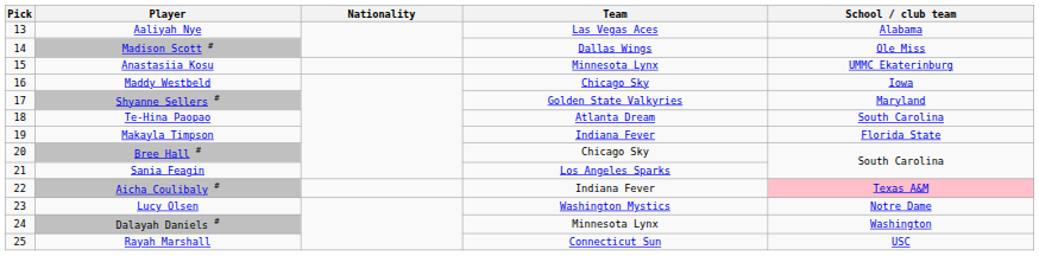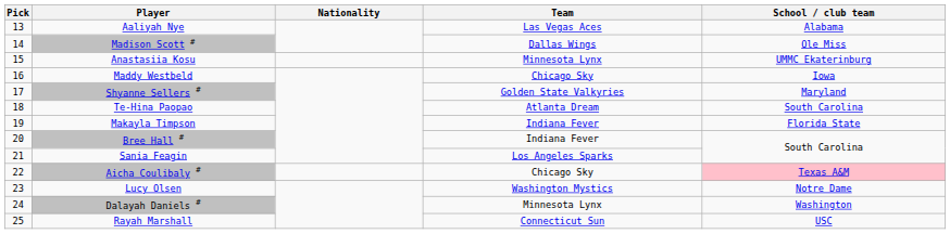 <table class="wikitable sortable" style="text-align: center;">
 <tr>
 <th width=30>Pick</th>
 <th width=333>Player</th>
 <th width=200>Nationality</th>
 <th width=383>Team</th>
 <th width=333>School / club team</th>
 </tr>
 <tr>
 <td>13</td>
 <td><a href='#'>Aaliyah Nye</a></td>
 <td rowspan=2></td>
 <td><a href='#'>Las Vegas Aces</a> </td>
 <td><a href='#'>Alabama</a></td>
 </tr>
 <tr>
 <td>14</td>
 <td bgcolor=#C0C0C0><a href='#'>Madison Scott</a> <sup>#</sup></td>
 <td><a href='#'>Dallas Wings</a></td>
 <td><a href='#'>Ole Miss</a></td>
 </tr>
 <tr>
 <td>15</td>
 <td><a href='#'>Anastasiia Kosu</a></td>
 <td></td>
 <td><a href='#'>Minnesota Lynx</a> </td>
 <td><a href='#'>UMMC Ekaterinburg</a></td>
 </tr>
 <tr>
 <td>16</td>
 <td><a href='#'>Maddy Westbeld</a></td>
 <td rowspan=6></td>
 <td><a href='#'>Chicago Sky</a> </td>
 <td><a href='#'>Iowa</a></td>
 </tr>
 <tr>
 <td>17</td>
 <td bgcolor=#C0C0C0><a href='#'>Shyanne Sellers</a> <sup>#</sup></td>
 <td><a href='#'>Golden State Valkyries</a></td>
 <td><a href='#'>Maryland</a></td>
 </tr>
 <tr>
 <td>18</td>
 <td><a href='#'>Te-Hina Paopao</a></td>
 <td><a href='#'>Atlanta Dream</a></td>
 <td><a href='#'>South Carolina</a></td>
 </tr>
 <tr>
 <td>19</td>
 <td><a href='#'>Makayla Timpson</a></td>
 <td><a href='#'>Indiana Fever</a> </td>
 <td><a href='#'>Florida State</a></td>
 </tr>
 <tr>
 <td>20</td>
 <td bgcolor=#C0C0C0><a href='#'>Bree Hall</a> <sup>#</sup></td>
-<td>Chicago Sky </td>
+<td>Indiana Fever</td>
 <td rowspan=2>South Carolina</td>
 </tr>
 <tr>
 <td>21</td>
 <td><a href='#'>Sania Feagin</a></td>
 <td><a href='#'>Los Angeles Sparks</a> </td>
 </tr>
 <tr>
 <td>22</td>
 <td bgcolor=#C0C0C0><a href='#'>Aicha Coulibaly</a> <sup>#</sup></td>
 <td></td>
-<td>Indiana Fever</td>
+<td>Chicago Sky </td>
 <td style="background: pink;"><a href='#'>Texas A&M</a></td>
 </tr>
 <tr>
 <td>23</td>
 <td><a href='#'>Lucy Olsen</a></td>
 <td rowspan=3></td>
 <td><a href='#'>Washington Mystics</a> </td>
 <td><a href='#'>Notre Dame</a></td>
 </tr>
 <tr>
 <td>24</td>
 <td bgcolor=#C0C0C0>Dalayah Daniels <sup>#</sup></td>
 <td>Minnesota Lynx</td>
 <td><a href='#'>Washington</a></td>
 </tr>
 <tr>
 <td>25</td>
 <td><a href='#'>Rayah Marshall</a></td>
 <td><a href='#'>Connecticut Sun</a> </td>
 <td><a href='#'>USC</a></td>
 </tr>
 </table>
